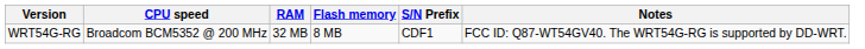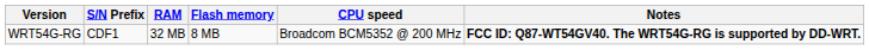 <table class="wikitable sortable">
 <tr>
 <th>Version</th>
-<th><a href='#'>CPU</a> speed</th>
+<th><a href='#'>S/N</a> Prefix</th>
 <th><a href='#'>RAM</a></th>
 <th><a href='#'>Flash memory</a></th>
-<th><a href='#'>S/N</a> Prefix</th>
+<th><a href='#'>CPU</a> speed</th>
 <th>Notes</th>
 </tr>
 <tr>
 <td>WRT54G-RG</td>
-<td>Broadcom BCM5352 @ 200 MHz</td>
+<td>CDF1</td>
 <td>32 MB</td>
 <td>8 MB</td>
-<td>CDF1</td>
-<td>FCC ID: Q87-WT54GV40. The WRT54G-RG is supported by DD-WRT.</td>
+<td>Broadcom BCM5352 @ 200 MHz</td>
+<td><strong>FCC ID: Q87-WT54GV40. The WRT54G-RG is supported by DD-WRT.</strong></td>
 </tr>
 </table>
